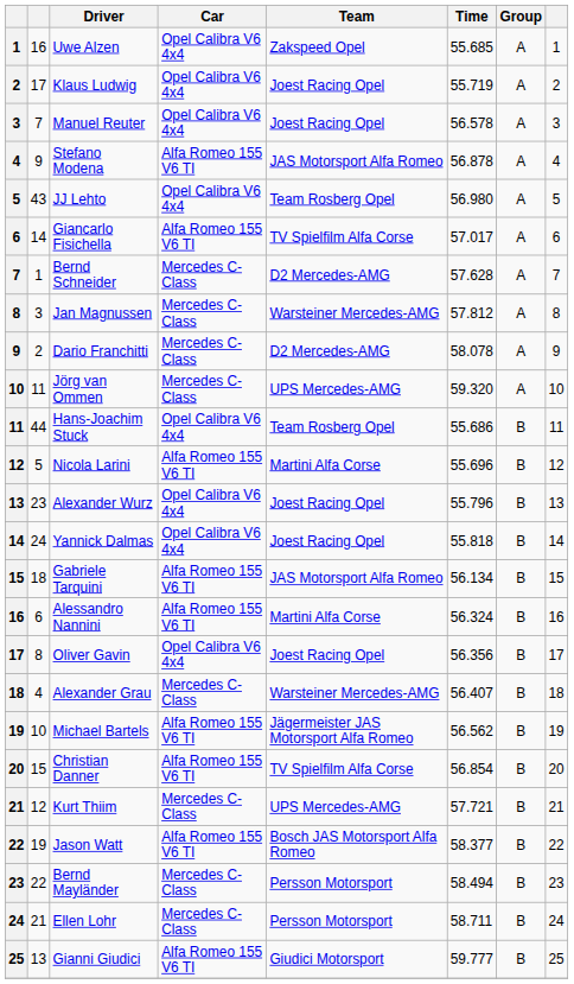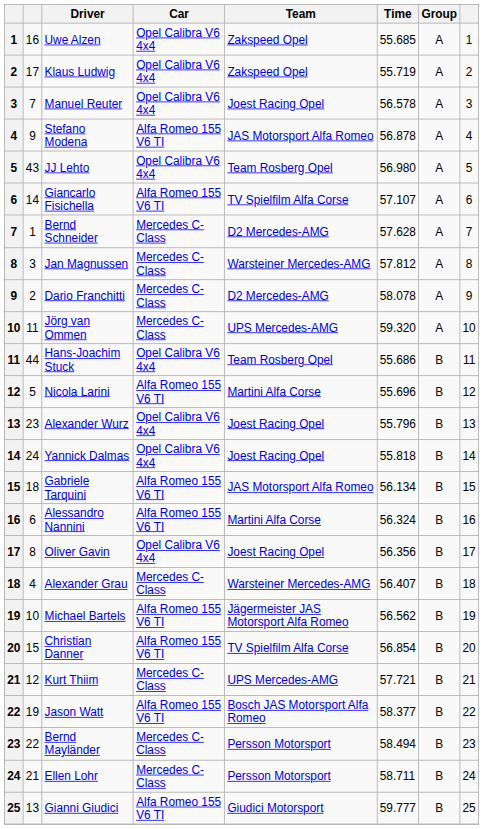 <table class="wikitable sortable" style="font-size:95%">
 <tr>
 <th></th>
 <th></th>
 <th>Driver</th>
 <th>Car</th>
 <th>Team</th>
 <th>Time</th>
 <th>Group</th>
 <th></th>
 </tr>
 <tr>
 <th>1</th>
 <td align=center>16</td>
 <td> <a href='#'>Uwe Alzen</a></td>
 <td><a href='#'>Opel Calibra V6 4x4</a></td>
 <td> <a href='#'>Zakspeed Opel</a></td>
 <td>55.685</td>
 <td align=center>A</td>
 <td align=center>1</td>
 </tr>
 <tr>
 <th>2</th>
 <td align=center>17</td>
 <td> <a href='#'>Klaus Ludwig</a></td>
 <td><a href='#'>Opel Calibra V6 4x4</a></td>
-<td> <a href='#'>Joest Racing Opel</a></td>
+<td> <a href='#'>Zakspeed Opel</a></td>
 <td>55.719</td>
 <td align=center>A</td>
 <td align=center>2</td>
 </tr>
 <tr>
 <th>3</th>
 <td align=center>7</td>
 <td> <a href='#'>Manuel Reuter</a></td>
 <td><a href='#'>Opel Calibra V6 4x4</a></td>
 <td> <a href='#'>Joest Racing Opel</a></td>
 <td>56.578</td>
 <td align=center>A</td>
 <td align=center>3</td>
 </tr>
 <tr>
 <th>4</th>
 <td align=center>9</td>
 <td> <a href='#'>Stefano Modena</a></td>
 <td><a href='#'>Alfa Romeo 155 V6 TI</a></td>
 <td> <a href='#'>JAS Motorsport Alfa Romeo</a></td>
 <td>56.878</td>
 <td align=center>A</td>
 <td align=center>4</td>
 </tr>
 <tr>
 <th>5</th>
 <td align=center>43</td>
 <td> <a href='#'>JJ Lehto</a></td>
 <td><a href='#'>Opel Calibra V6 4x4</a></td>
 <td> <a href='#'>Team Rosberg Opel</a></td>
 <td>56.980</td>
 <td align=center>A</td>
 <td align=center>5</td>
 </tr>
 <tr>
 <th>6</th>
 <td align=center>14</td>
 <td> <a href='#'>Giancarlo Fisichella</a></td>
 <td><a href='#'>Alfa Romeo 155 V6 TI</a></td>
 <td> <a href='#'>TV Spielfilm Alfa Corse</a></td>
-<td>57.017</td>
+<td>57.107</td>
 <td align=center>A</td>
 <td align=center>6</td>
 </tr>
 <tr>
 <th>7</th>
 <td align=center>1</td>
 <td> <a href='#'>Bernd Schneider</a></td>
 <td><a href='#'>Mercedes C-Class</a></td>
 <td> <a href='#'>D2 Mercedes-AMG</a></td>
 <td>57.628</td>
 <td align=center>A</td>
 <td align=center>7</td>
 </tr>
 <tr>
 <th>8</th>
 <td align=center>3</td>
 <td> <a href='#'>Jan Magnussen</a></td>
 <td><a href='#'>Mercedes C-Class</a></td>
 <td> <a href='#'>Warsteiner Mercedes-AMG</a></td>
 <td>57.812</td>
 <td align=center>A</td>
 <td align=center>8</td>
 </tr>
 <tr>
 <th>9</th>
 <td align=center>2</td>
 <td> <a href='#'>Dario Franchitti</a></td>
 <td><a href='#'>Mercedes C-Class</a></td>
 <td> <a href='#'>D2 Mercedes-AMG</a></td>
 <td>58.078</td>
 <td align=center>A</td>
 <td align=center>9</td>
 </tr>
 <tr>
 <th>10</th>
 <td align=center>11</td>
 <td> <a href='#'>Jörg van Ommen</a></td>
 <td><a href='#'>Mercedes C-Class</a></td>
 <td> <a href='#'>UPS Mercedes-AMG</a></td>
 <td>59.320</td>
 <td align=center>A</td>
 <td align=center>10</td>
 </tr>
 <tr>
 <th>11</th>
 <td align=center>44</td>
 <td> <a href='#'>Hans-Joachim Stuck</a></td>
 <td><a href='#'>Opel Calibra V6 4x4</a></td>
 <td> <a href='#'>Team Rosberg Opel</a></td>
 <td>55.686</td>
 <td align=center>B</td>
 <td align=center>11</td>
 </tr>
 <tr>
 <th>12</th>
 <td align=center>5</td>
 <td> <a href='#'>Nicola Larini</a></td>
 <td><a href='#'>Alfa Romeo 155 V6 TI</a></td>
 <td> <a href='#'>Martini Alfa Corse</a></td>
 <td>55.696</td>
 <td align=center>B</td>
 <td align=center>12</td>
 </tr>
 <tr>
 <th>13</th>
 <td align=center>23</td>
 <td> <a href='#'>Alexander Wurz</a></td>
 <td><a href='#'>Opel Calibra V6 4x4</a></td>
 <td> <a href='#'>Joest Racing Opel</a></td>
 <td>55.796</td>
 <td align=center>B</td>
 <td align=center>13</td>
 </tr>
 <tr>
 <th>14</th>
 <td align=center>24</td>
 <td> <a href='#'>Yannick Dalmas</a></td>
 <td><a href='#'>Opel Calibra V6 4x4</a></td>
 <td> <a href='#'>Joest Racing Opel</a></td>
 <td>55.818</td>
 <td align=center>B</td>
 <td align=center>14</td>
 </tr>
 <tr>
 <th>15</th>
 <td align=center>18</td>
 <td> <a href='#'>Gabriele Tarquini</a></td>
 <td><a href='#'>Alfa Romeo 155 V6 TI</a></td>
 <td> <a href='#'>JAS Motorsport Alfa Romeo</a></td>
 <td>56.134</td>
 <td align=center>B</td>
 <td align=center>15</td>
 </tr>
 <tr>
 <th>16</th>
 <td align=center>6</td>
 <td> <a href='#'>Alessandro Nannini</a></td>
 <td><a href='#'>Alfa Romeo 155 V6 TI</a></td>
 <td> <a href='#'>Martini Alfa Corse</a></td>
 <td>56.324</td>
 <td align=center>B</td>
 <td align=center>16</td>
 </tr>
 <tr>
 <th>17</th>
 <td align=center>8</td>
 <td> <a href='#'>Oliver Gavin</a></td>
 <td><a href='#'>Opel Calibra V6 4x4</a></td>
 <td> <a href='#'>Joest Racing Opel</a></td>
 <td>56.356</td>
 <td align=center>B</td>
 <td align=center>17</td>
 </tr>
 <tr>
 <th>18</th>
 <td align=center>4</td>
 <td> <a href='#'>Alexander Grau</a></td>
 <td><a href='#'>Mercedes C-Class</a></td>
 <td> <a href='#'>Warsteiner Mercedes-AMG</a></td>
 <td>56.407</td>
 <td align=center>B</td>
 <td align=center>18</td>
 </tr>
 <tr>
 <th>19</th>
 <td align=center>10</td>
 <td> <a href='#'>Michael Bartels</a></td>
 <td><a href='#'>Alfa Romeo 155 V6 TI</a></td>
 <td> <a href='#'>Jägermeister JAS Motorsport Alfa Romeo</a></td>
 <td>56.562</td>
 <td align=center>B</td>
 <td align=center>19</td>
 </tr>
 <tr>
 <th>20</th>
 <td align=center>15</td>
 <td> <a href='#'>Christian Danner</a></td>
 <td><a href='#'>Alfa Romeo 155 V6 TI</a></td>
 <td> <a href='#'>TV Spielfilm Alfa Corse</a></td>
 <td>56.854</td>
 <td align=center>B</td>
 <td align=center>20</td>
 </tr>
 <tr>
 <th>21</th>
 <td align=center>12</td>
 <td> <a href='#'>Kurt Thiim</a></td>
 <td><a href='#'>Mercedes C-Class</a></td>
 <td> <a href='#'>UPS Mercedes-AMG</a></td>
 <td>57.721</td>
 <td align=center>B</td>
 <td align=center>21</td>
 </tr>
 <tr>
 <th>22</th>
 <td align=center>19</td>
 <td> <a href='#'>Jason Watt</a></td>
 <td><a href='#'>Alfa Romeo 155 V6 TI</a></td>
 <td> <a href='#'>Bosch JAS Motorsport Alfa Romeo</a></td>
 <td>58.377</td>
 <td align=center>B</td>
 <td align=center>22</td>
 </tr>
 <tr>
 <th>23</th>
 <td align=center>22</td>
 <td> <a href='#'>Bernd Mayländer</a></td>
 <td><a href='#'>Mercedes C-Class</a></td>
 <td> <a href='#'>Persson Motorsport</a></td>
 <td>58.494</td>
 <td align=center>B</td>
 <td align=center>23</td>
 </tr>
 <tr>
 <th>24</th>
 <td align=center>21</td>
 <td> <a href='#'>Ellen Lohr</a></td>
 <td><a href='#'>Mercedes C-Class</a></td>
 <td> <a href='#'>Persson Motorsport</a></td>
 <td>58.711</td>
 <td align=center>B</td>
 <td align=center>24</td>
 </tr>
 <tr>
 <th>25</th>
 <td align=center>13</td>
 <td> <a href='#'>Gianni Giudici</a></td>
 <td><a href='#'>Alfa Romeo 155 V6 TI</a></td>
 <td> <a href='#'>Giudici Motorsport</a></td>
 <td>59.777</td>
 <td align=center>B</td>
 <td align=center>25</td>
 </tr>
 <tr>
 </tr>
 </table>
